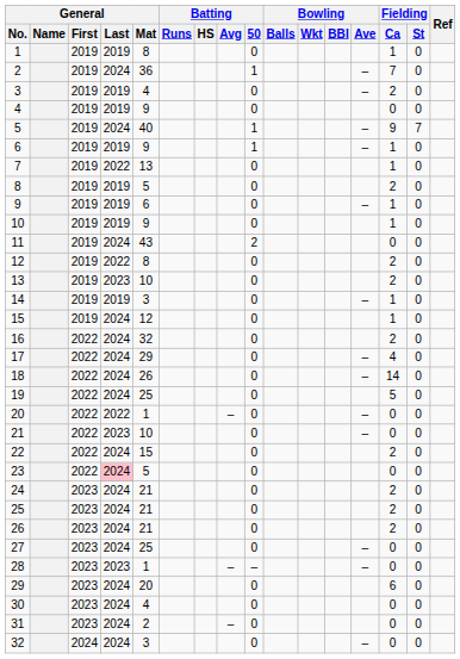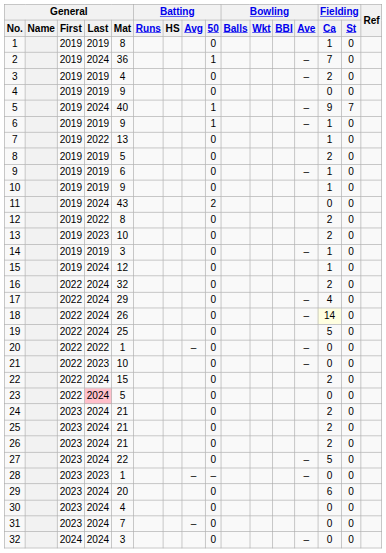 <table class="wikitable plainrowheaders sortable">
 <tr align="center">
 <th scope="col" colspan=5 class="unsortable">General</th>
 <th scope="col" colspan=4 class="unsortable"><a href='#'>Batting</a></th>
 <th scope="col" colspan=4 class="unsortable"><a href='#'>Bowling</a></th>
 <th scope="col" colspan=2 class="unsortable"><a href='#'>Fielding</a></th>
 <th scope="col" rowspan=2 class="unsortable">Ref</th>
 </tr>
 <tr align="center">
 <th scope="col">No.</th>
 <th scope="col">Name</th>
 <th scope="col">First</th>
 <th scope="col">Last</th>
 <th scope="col">Mat</th>
 <th scope="col"><a href='#'>Runs</a></th>
 <th scope="col">HS</th>
 <th scope="col"><a href='#'>Avg</a></th>
 <th scope="col"><a href='#'>50</a></th>
 <th scope="col"><a href='#'>Balls</a></th>
 <th scope="col"><a href='#'>Wkt</a></th>
 <th scope="col"><a href='#'>BBI</a></th>
 <th scope="col"><a href='#'>Ave</a></th>
 <th scope="col"><a href='#'>Ca</a></th>
 <th scope="col"><a href='#'>St</a></th>
 </tr>
 <tr align="center">
 <td>1</td>
 <th scope="row"></th>
 <td>2019</td>
 <td>2019</td>
 <td>8</td>
 <td></td>
 <td></td>
 <td></td>
 <td>0</td>
 <td></td>
 <td></td>
 <td></td>
 <td></td>
 <td>1</td>
 <td>0</td>
 <td></td>
 </tr>
 <tr align="center">
 <td>2</td>
 <th scope="row"></th>
 <td>2019</td>
 <td>2024</td>
 <td>36</td>
 <td></td>
 <td></td>
 <td></td>
 <td>1</td>
 <td></td>
 <td></td>
 <td></td>
 <td>–</td>
 <td>7</td>
 <td>0</td>
 <td></td>
 </tr>
 <tr align="center">
 <td>3</td>
 <th scope="row"></th>
 <td>2019</td>
 <td>2019</td>
 <td>4</td>
 <td></td>
 <td></td>
 <td></td>
 <td>0</td>
 <td></td>
 <td></td>
 <td></td>
 <td>–</td>
 <td>2</td>
 <td>0</td>
 <td></td>
 </tr>
 <tr align="center">
 <td>4</td>
 <th scope="row"></th>
 <td>2019</td>
 <td>2019</td>
 <td>9</td>
 <td></td>
 <td></td>
 <td></td>
 <td>0</td>
 <td></td>
 <td></td>
 <td></td>
 <td></td>
 <td>0</td>
 <td>0</td>
 <td></td>
 </tr>
 <tr align="center">
 <td>5</td>
 <th scope="row"></th>
 <td>2019</td>
 <td>2024</td>
 <td>40</td>
 <td></td>
 <td></td>
 <td></td>
 <td>1</td>
 <td></td>
 <td></td>
 <td></td>
 <td>–</td>
 <td>9</td>
 <td>7</td>
 <td></td>
 </tr>
 <tr align="center">
 <td>6</td>
 <th scope="row"></th>
 <td>2019</td>
 <td>2019</td>
 <td>9</td>
 <td></td>
 <td></td>
 <td></td>
 <td>1</td>
 <td></td>
 <td></td>
 <td></td>
 <td>–</td>
 <td>1</td>
 <td>0</td>
 <td></td>
 </tr>
 <tr align="center">
 <td>7</td>
 <th scope="row"></th>
 <td>2019</td>
 <td>2022</td>
 <td>13</td>
 <td></td>
 <td></td>
 <td></td>
 <td>0</td>
 <td></td>
 <td></td>
 <td></td>
 <td></td>
 <td>1</td>
 <td>0</td>
 <td></td>
 </tr>
 <tr align="center">
 <td>8</td>
 <th scope="row"></th>
 <td>2019</td>
 <td>2019</td>
 <td>5</td>
 <td></td>
 <td></td>
 <td></td>
 <td>0</td>
 <td></td>
 <td></td>
 <td></td>
 <td></td>
 <td>2</td>
 <td>0</td>
 <td></td>
 </tr>
 <tr align="center">
 <td>9</td>
 <th scope="row"></th>
 <td>2019</td>
 <td>2019</td>
 <td>6</td>
 <td></td>
 <td></td>
 <td></td>
 <td>0</td>
 <td></td>
 <td></td>
 <td></td>
 <td>–</td>
 <td>1</td>
 <td>0</td>
 <td></td>
 </tr>
 <tr align="center">
 <td>10</td>
 <th scope="row"></th>
 <td>2019</td>
 <td>2019</td>
 <td>9</td>
 <td></td>
 <td></td>
 <td></td>
 <td>0</td>
 <td></td>
 <td></td>
 <td></td>
 <td></td>
 <td>1</td>
 <td>0</td>
 <td></td>
 </tr>
 <tr align="center">
 <td>11</td>
 <th scope="row"></th>
 <td>2019</td>
 <td>2024</td>
 <td>43</td>
 <td></td>
 <td></td>
 <td></td>
 <td>2</td>
 <td></td>
 <td></td>
 <td></td>
 <td></td>
 <td>0</td>
 <td>0</td>
 <td></td>
 </tr>
 <tr align="center">
 <td>12</td>
 <th scope="row"></th>
 <td>2019</td>
 <td>2022</td>
 <td>8</td>
 <td></td>
 <td></td>
 <td></td>
 <td>0</td>
 <td></td>
 <td></td>
 <td></td>
 <td></td>
 <td>2</td>
 <td>0</td>
 <td></td>
 </tr>
 <tr align="center">
 <td>13</td>
 <th scope="row"></th>
 <td>2019</td>
 <td>2023</td>
 <td>10</td>
 <td></td>
 <td></td>
 <td></td>
 <td>0</td>
 <td></td>
 <td></td>
 <td></td>
 <td></td>
 <td>2</td>
 <td>0</td>
 <td></td>
 </tr>
 <tr align="center">
 <td>14</td>
 <th scope="row"></th>
 <td>2019</td>
 <td>2019</td>
 <td>3</td>
 <td></td>
 <td></td>
 <td></td>
 <td>0</td>
 <td></td>
 <td></td>
 <td></td>
 <td>–</td>
 <td>1</td>
 <td>0</td>
 <td></td>
 </tr>
 <tr align="center">
 <td>15</td>
 <th scope="row"></th>
 <td>2019</td>
 <td>2024</td>
 <td>12</td>
 <td></td>
 <td></td>
 <td></td>
 <td>0</td>
 <td></td>
 <td></td>
 <td></td>
 <td></td>
 <td>1</td>
 <td>0</td>
 <td></td>
 </tr>
 <tr align="center">
 <td>16</td>
 <th scope="row"></th>
 <td>2022</td>
 <td>2024</td>
 <td>32</td>
 <td></td>
 <td></td>
 <td></td>
 <td>0</td>
 <td></td>
 <td></td>
 <td></td>
 <td></td>
 <td>2</td>
 <td>0</td>
 <td></td>
 </tr>
 <tr align="center">
 <td>17</td>
 <th scope="row"></th>
 <td>2022</td>
 <td>2024</td>
 <td>29</td>
 <td></td>
 <td></td>
 <td></td>
 <td>0</td>
 <td></td>
 <td></td>
 <td></td>
 <td>–</td>
 <td>4</td>
 <td>0</td>
 <td></td>
 </tr>
 <tr align="center">
 <td>18</td>
 <th scope="row"></th>
 <td>2022</td>
 <td>2024</td>
 <td>26</td>
 <td></td>
 <td></td>
 <td></td>
 <td>0</td>
 <td></td>
 <td></td>
 <td></td>
 <td>–</td>
-<td>14</td>
+<td style="background: lightyellow;">14</td>
 <td>0</td>
 <td></td>
 </tr>
 <tr align="center">
 <td>19</td>
 <th scope="row"></th>
 <td>2022</td>
 <td>2024</td>
 <td>25</td>
 <td></td>
 <td></td>
 <td></td>
 <td>0</td>
 <td></td>
 <td></td>
 <td></td>
 <td></td>
 <td>5</td>
 <td>0</td>
 <td></td>
 </tr>
 <tr align="center">
 <td>20</td>
 <th scope="row"></th>
 <td>2022</td>
 <td>2022</td>
 <td>1</td>
 <td></td>
 <td></td>
 <td>–</td>
 <td>0</td>
 <td></td>
 <td></td>
 <td></td>
 <td>–</td>
 <td>0</td>
 <td>0</td>
 <td></td>
 </tr>
 <tr align="center">
 <td>21</td>
 <th scope="row"></th>
 <td>2022</td>
 <td>2023</td>
 <td>10</td>
 <td></td>
 <td></td>
 <td></td>
 <td>0</td>
 <td></td>
 <td></td>
 <td></td>
 <td>–</td>
 <td>0</td>
 <td>0</td>
 <td></td>
 </tr>
 <tr align="center">
 <td>22</td>
 <th scope="row"></th>
 <td>2022</td>
 <td>2024</td>
 <td>15</td>
 <td></td>
 <td></td>
 <td></td>
 <td>0</td>
 <td></td>
 <td></td>
 <td></td>
 <td></td>
 <td>2</td>
 <td>0</td>
 <td></td>
 </tr>
 <tr align="center">
 <td>23</td>
 <th scope="row"></th>
 <td>2022</td>
 <td style="background: pink;">2024</td>
 <td>5</td>
 <td></td>
 <td></td>
 <td></td>
 <td>0</td>
 <td></td>
 <td></td>
 <td></td>
 <td></td>
 <td>0</td>
 <td>0</td>
 <td></td>
 </tr>
 <tr align="center">
 <td>24</td>
 <th scope="row"></th>
 <td>2023</td>
 <td>2024</td>
 <td>21</td>
 <td></td>
 <td></td>
 <td></td>
 <td>0</td>
 <td></td>
 <td></td>
 <td></td>
 <td></td>
 <td>2</td>
 <td>0</td>
 <td></td>
 </tr>
 <tr align="center">
 <td>25</td>
 <th scope="row"></th>
 <td>2023</td>
 <td>2024</td>
 <td>21</td>
 <td></td>
 <td></td>
 <td></td>
 <td>0</td>
 <td></td>
 <td></td>
 <td></td>
 <td></td>
 <td>2</td>
 <td>0</td>
 <td></td>
 </tr>
 <tr align="center">
 <td>26</td>
 <th scope="row"></th>
 <td>2023</td>
 <td>2024</td>
 <td>21</td>
 <td></td>
 <td></td>
 <td></td>
 <td>0</td>
 <td></td>
 <td></td>
 <td></td>
 <td></td>
 <td>2</td>
 <td>0</td>
 <td></td>
 </tr>
 <tr align="center">
 <td>27</td>
 <th scope="row"></th>
 <td>2023</td>
 <td>2024</td>
-<td>25</td>
+<td>22</td>
 <td></td>
 <td></td>
 <td></td>
 <td>0</td>
 <td></td>
 <td></td>
 <td></td>
 <td>–</td>
-<td>0</td>
+<td>5</td>
 <td>0</td>
 <td></td>
 </tr>
 <tr align="center">
 <td>28</td>
 <th scope="row"></th>
 <td>2023</td>
 <td>2023</td>
 <td>1</td>
 <td></td>
 <td></td>
 <td>–</td>
 <td>–</td>
 <td></td>
 <td></td>
 <td></td>
 <td>–</td>
 <td>0</td>
 <td>0</td>
 <td></td>
 </tr>
 <tr align="center">
 <td>29</td>
 <th scope="row"></th>
 <td>2023</td>
 <td>2024</td>
 <td>20</td>
 <td></td>
 <td></td>
 <td></td>
 <td>0</td>
 <td></td>
 <td></td>
 <td></td>
 <td></td>
 <td>6</td>
 <td>0</td>
 <td></td>
 </tr>
 <tr align="center">
 <td>30</td>
 <th scope="row"></th>
 <td>2023</td>
 <td>2024</td>
 <td>4</td>
 <td></td>
 <td></td>
 <td></td>
 <td>0</td>
 <td></td>
 <td></td>
 <td></td>
 <td></td>
 <td>0</td>
 <td>0</td>
 <td></td>
 </tr>
 <tr align="center">
 <td>31</td>
 <th scope="row"></th>
 <td>2023</td>
 <td>2024</td>
-<td>2</td>
+<td>7</td>
 <td></td>
 <td></td>
 <td>–</td>
 <td>0</td>
 <td></td>
 <td></td>
 <td></td>
 <td></td>
 <td>0</td>
 <td>0</td>
 <td></td>
 </tr>
 <tr align="center">
 <td>32</td>
 <th scope="row"></th>
 <td>2024</td>
 <td>2024</td>
 <td>3</td>
 <td></td>
 <td></td>
 <td></td>
 <td>0</td>
 <td></td>
 <td></td>
 <td></td>
 <td>–</td>
 <td>0</td>
 <td>0</td>
 <td></td>
 </tr>
 </table>
